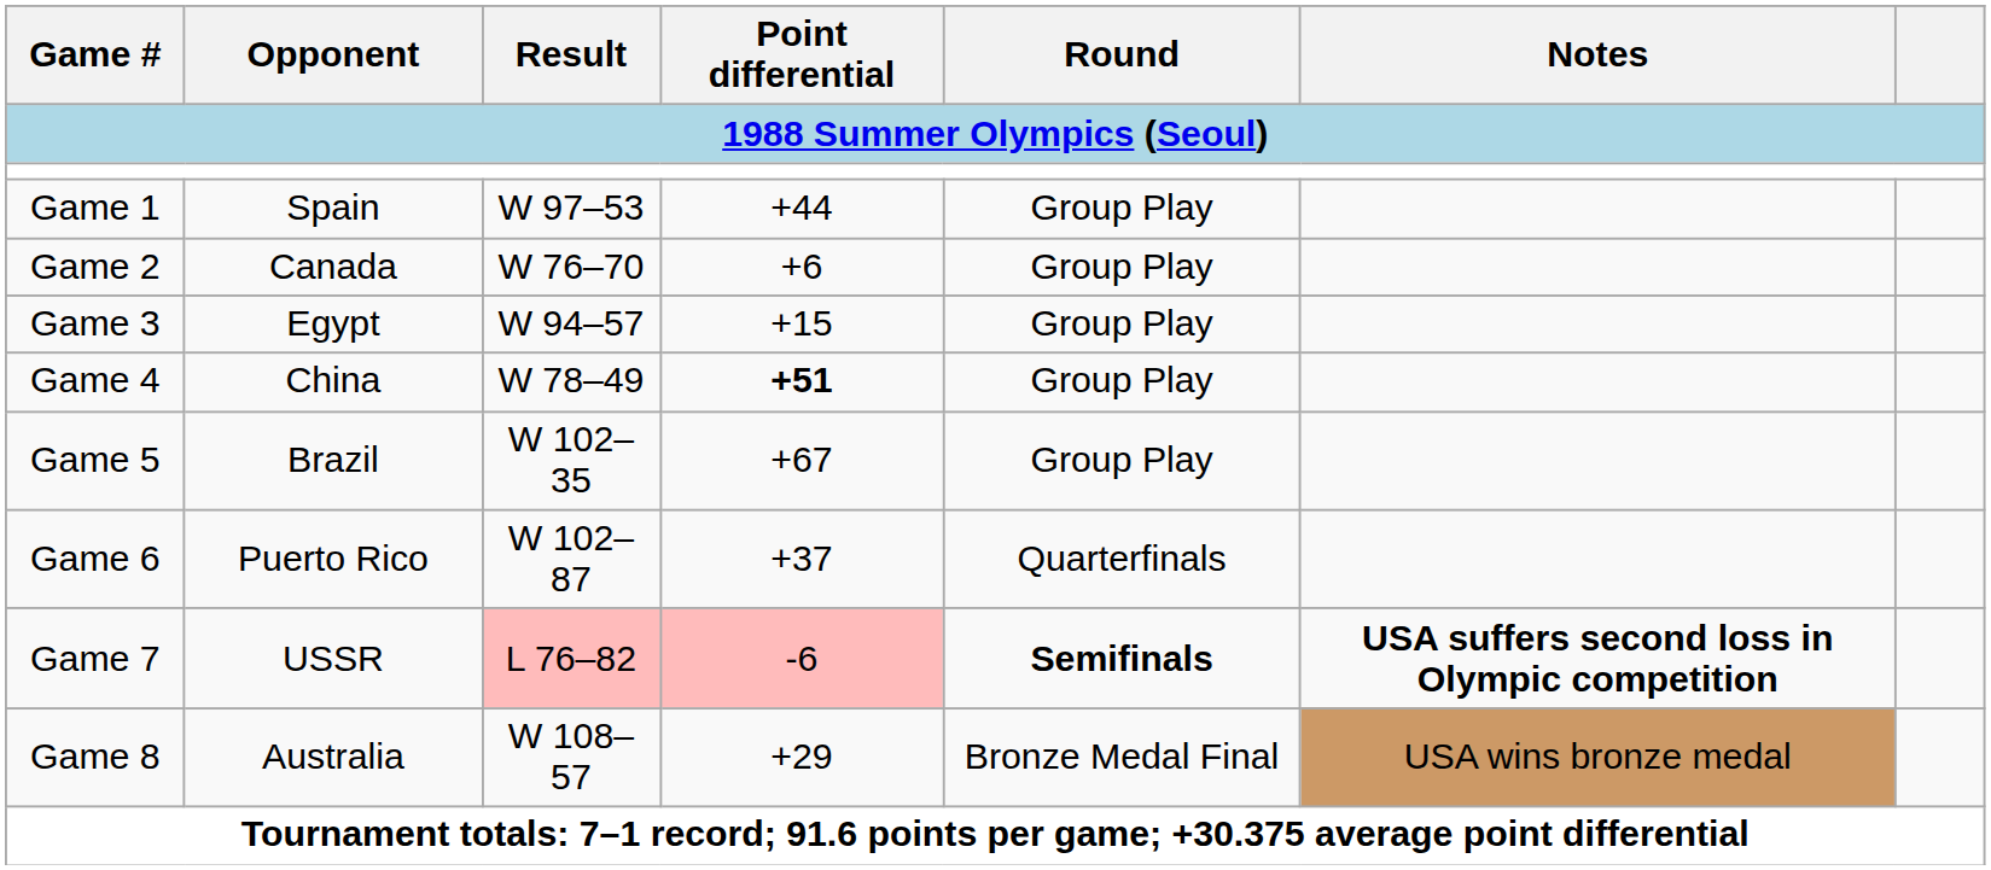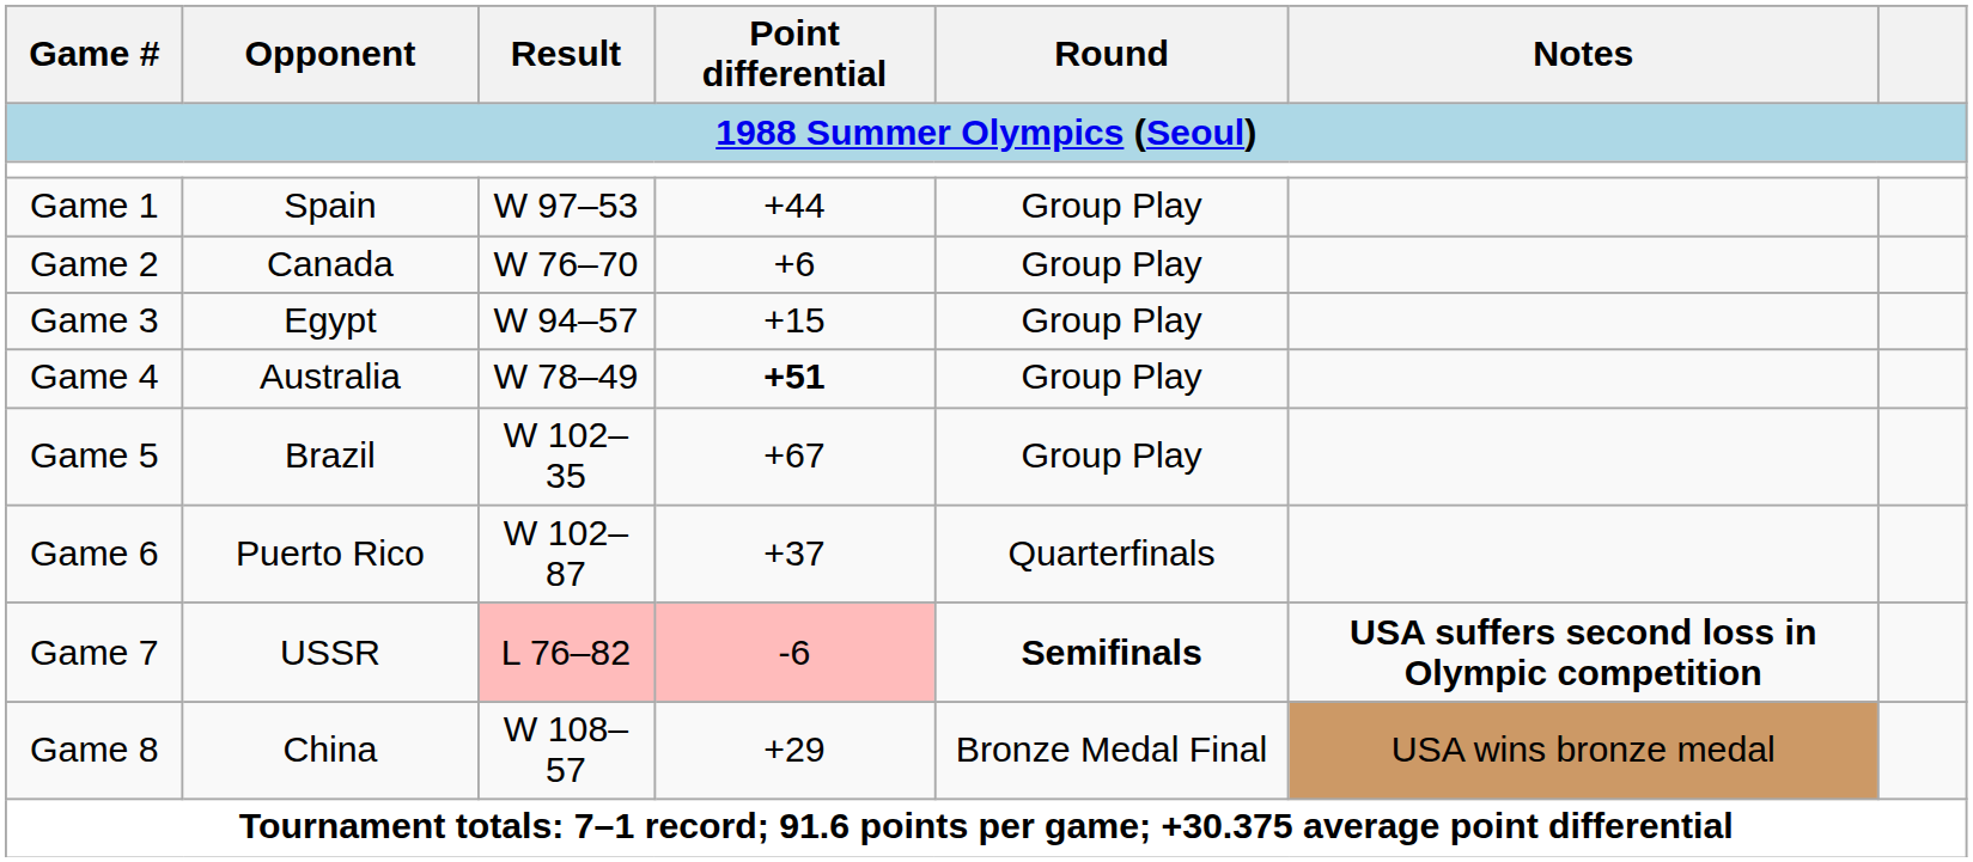 <table class="wikitable">
 <tr>
 <th width=6%>Game #</th>
 <th width=10%>Opponent</th>
 <th width=05%>Result</th>
 <th width=8%>Point differential</th>
 <th width=12%>Round</th>
 <th width=20%>Notes</th>
 <th width=3%></th>
 </tr>
 <tr>
 <td colspan="7"  style="text-align:center; background:lightblue;"><span><strong><a href='#'>1988 Summer Olympics</a> (<a href='#'>Seoul</a>)</strong></span></td>
 </tr>
 <tr>
 <td colspan="7"  style="text-align:center; background:white;"></td>
 </tr>
 <tr>
 <td align=center>Game 1</td>
 <td align=center>Spain</td>
 <td align=center>W 97–53</td>
 <td align=center>+44</td>
 <td align=center>Group Play</td>
 <td align=center></td>
 <td align=center></td>
 </tr>
 <tr>
 <td align=center>Game 2</td>
 <td align=center>Canada</td>
 <td align=center>W 76–70</td>
 <td align=center>+6</td>
 <td align=center>Group Play</td>
 <td align=center></td>
 <td align=center></td>
 </tr>
 <tr>
 <td align=center>Game 3</td>
 <td align=center>Egypt</td>
 <td align=center>W 94–57</td>
 <td align=center>+15</td>
 <td align=center>Group Play</td>
 <td align=center></td>
 <td align=center></td>
 </tr>
 <tr>
 <td align=center>Game 4</td>
-<td align=center>China</td>
+<td align=center>Australia</td>
 <td align=center>W 78–49</td>
 <td align=center><strong>+51</strong></td>
 <td align=center>Group Play</td>
 <td align=center></td>
 <td align=center></td>
 </tr>
 <tr>
 <td align=center>Game 5</td>
 <td align=center>Brazil</td>
 <td align=center>W 102–35</td>
 <td align=center>+67</td>
 <td align=center>Group Play</td>
 <td align=center></td>
 <td align=center></td>
 </tr>
 <tr>
 <td align=center>Game 6</td>
 <td align=center>Puerto Rico</td>
 <td align=center>W 102–87</td>
 <td align=center>+37</td>
 <td align=center>Quarterfinals</td>
 <td align=center></td>
 <td align=center></td>
 </tr>
 <tr>
 <td align=center>Game 7</td>
 <td align=center>USSR</td>
 <td style="text-align:center; background:#fbb;">L 76–82</td>
 <td style="text-align:center; background:#fbb;">-6</td>
 <td align=center><strong>Semifinals</strong></td>
 <td align=center><strong>USA suffers second loss in Olympic competition</strong></td>
 <td align=center></td>
 </tr>
 <tr>
 <td align=center>Game 8</td>
-<td align=center>Australia</td>
+<td align=center>China</td>
 <td align=center>W 108–57</td>
 <td align=center>+29</td>
 <td align=center>Bronze Medal Final</td>
 <td style="text-align:center; background:#c96;">USA wins bronze medal</td>
 <td align=center></td>
 </tr>
 <tr>
 <td colspan="7"  style="text-align:center; background:white;"><span><strong>Tournament totals: 7–1 record; 91.6 points per game; +30.375 average point differential</strong></span></td>
 </tr>
 </table>
